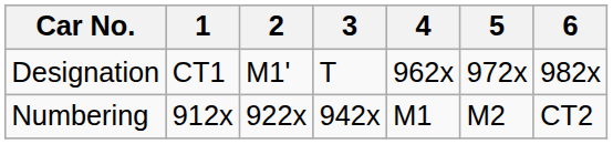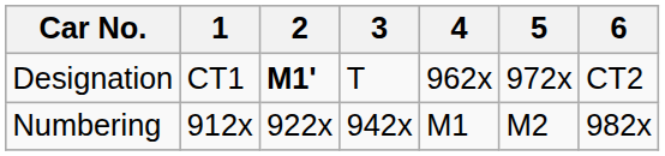 <table class="wikitable">
 <tr>
 <th>Car No.</th>
 <th>1</th>
 <th>2</th>
 <th>3</th>
 <th>4</th>
 <th>5</th>
 <th>6</th>
 </tr>
 <tr>
 <td>Designation</td>
 <td>CT1</td>
-<td>M1'</td>
+<td><strong>M1'</strong></td>
 <td>T</td>
 <td>962x</td>
 <td>972x</td>
-<td>982x</td>
+<td>CT2</td>
 </tr>
 <tr>
 <td>Numbering</td>
 <td>912x</td>
 <td>922x</td>
 <td>942x</td>
 <td>M1</td>
 <td>M2</td>
-<td>CT2</td>
+<td>982x</td>
 </tr>
 </table>
